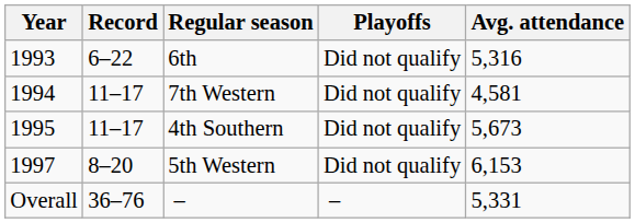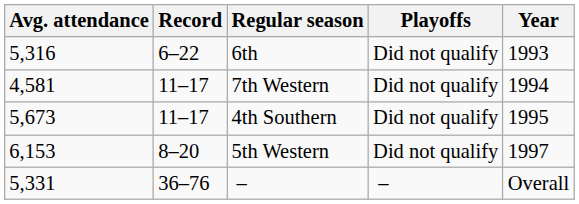 <table class="wikitable">
 <tr>
-<th>Year</th>
+<th>Avg. attendance</th>
 <th>Record</th>
 <th>Regular season</th>
 <th>Playoffs</th>
-<th>Avg. attendance</th>
+<th>Year</th>
 </tr>
 <tr>
-<td>1993</td>
+<td>5,316</td>
 <td>6–22</td>
 <td>6th</td>
 <td>Did not qualify</td>
-<td>5,316</td>
+<td>1993</td>
 </tr>
 <tr>
-<td>1994</td>
+<td>4,581</td>
 <td>11–17</td>
 <td>7th Western</td>
 <td>Did not qualify</td>
-<td>4,581</td>
+<td>1994</td>
 </tr>
 <tr>
-<td>1995</td>
+<td>5,673</td>
 <td>11–17</td>
 <td>4th Southern</td>
 <td>Did not qualify</td>
-<td>5,673</td>
+<td>1995</td>
 </tr>
 <tr>
-<td>1997</td>
+<td>6,153</td>
 <td>8–20</td>
 <td>5th Western</td>
 <td>Did not qualify</td>
-<td>6,153</td>
+<td>1997</td>
 </tr>
 <tr>
-<td>Overall</td>
+<td>5,331</td>
 <td>36–76</td>
 <td> –</td>
 <td> –</td>
-<td>5,331</td>
+<td>Overall</td>
 </tr>
 </table>
